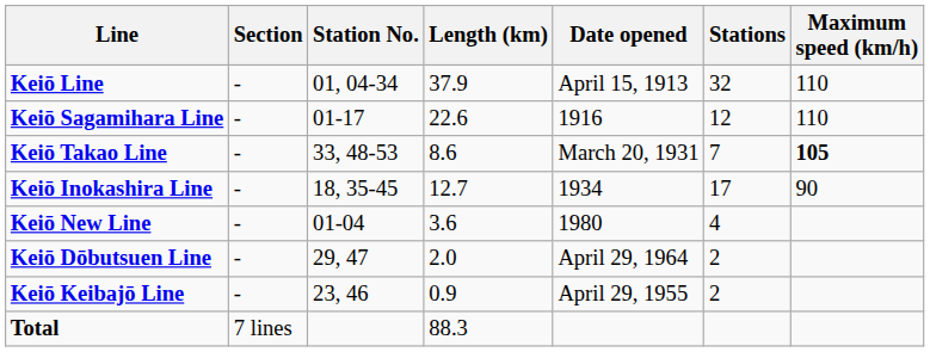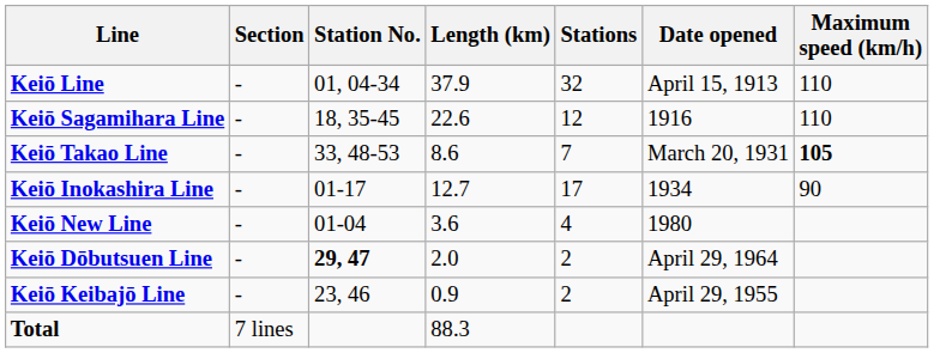 <table class="wikitable" rules="all">
 <tr>
 <th>Line</th>
 <th>Section</th>
 <th>Station No.</th>
 <th>Length (km)</th>
+<th>Stations</th>
 <th>Date opened</th>
-<th>Stations</th>
 <th>Maximum<br>speed (km/h)</th>
 </tr>
 <tr>
 <td><strong><a href='#'>Keiō Line</a></strong></td>
 <td> - </td>
 <td> 01, 04-34</td>
 <td>37.9</td>
+<td>32</td>
 <td>April 15, 1913</td>
-<td>32</td>
 <td>110</td>
 </tr>
 <tr>
 <td><strong><a href='#'>Keiō Sagamihara Line</a></strong></td>
 <td> - </td>
-<td> 01-17</td>
+<td> 18, 35-45</td>
 <td>22.6</td>
+<td>12</td>
 <td>1916</td>
-<td>12</td>
 <td>110</td>
 </tr>
 <tr>
 <td><strong><a href='#'>Keiō Takao Line</a></strong></td>
 <td> - </td>
 <td> 33, 48-53</td>
 <td>8.6</td>
+<td>7</td>
 <td>March 20, 1931</td>
-<td>7</td>
 <td><strong>105</strong></td>
 </tr>
 <tr>
 <td><strong><a href='#'>Keiō Inokashira Line</a></strong></td>
 <td> - </td>
-<td> 18, 35-45</td>
+<td> 01-17</td>
 <td>12.7</td>
+<td>17</td>
 <td>1934</td>
-<td>17</td>
 <td>90</td>
 </tr>
 <tr>
 <td><strong><a href='#'>Keiō New Line</a></strong></td>
 <td> - </td>
 <td> 01-04</td>
 <td>3.6</td>
+<td>4</td>
 <td>1980</td>
-<td>4</td>
 <td></td>
 </tr>
 <tr>
 <td><strong><a href='#'>Keiō Dōbutsuen Line</a></strong></td>
 <td> - </td>
-<td> 29, 47</td>
+<td><strong> 29, 47</strong></td>
 <td>2.0</td>
+<td>2</td>
 <td>April 29, 1964</td>
-<td>2</td>
 <td></td>
 </tr>
 <tr>
 <td><strong><a href='#'>Keiō Keibajō Line</a></strong></td>
 <td> - </td>
 <td> 23, 46</td>
 <td>0.9</td>
+<td>2</td>
 <td>April 29, 1955</td>
-<td>2</td>
 <td></td>
 </tr>
 <tr>
 <td><strong>Total</strong></td>
 <td>7 lines</td>
 <td></td>
 <td>88.3</td>
 <td></td>
 <td></td>
 <td></td>
 </tr>
 </table>
